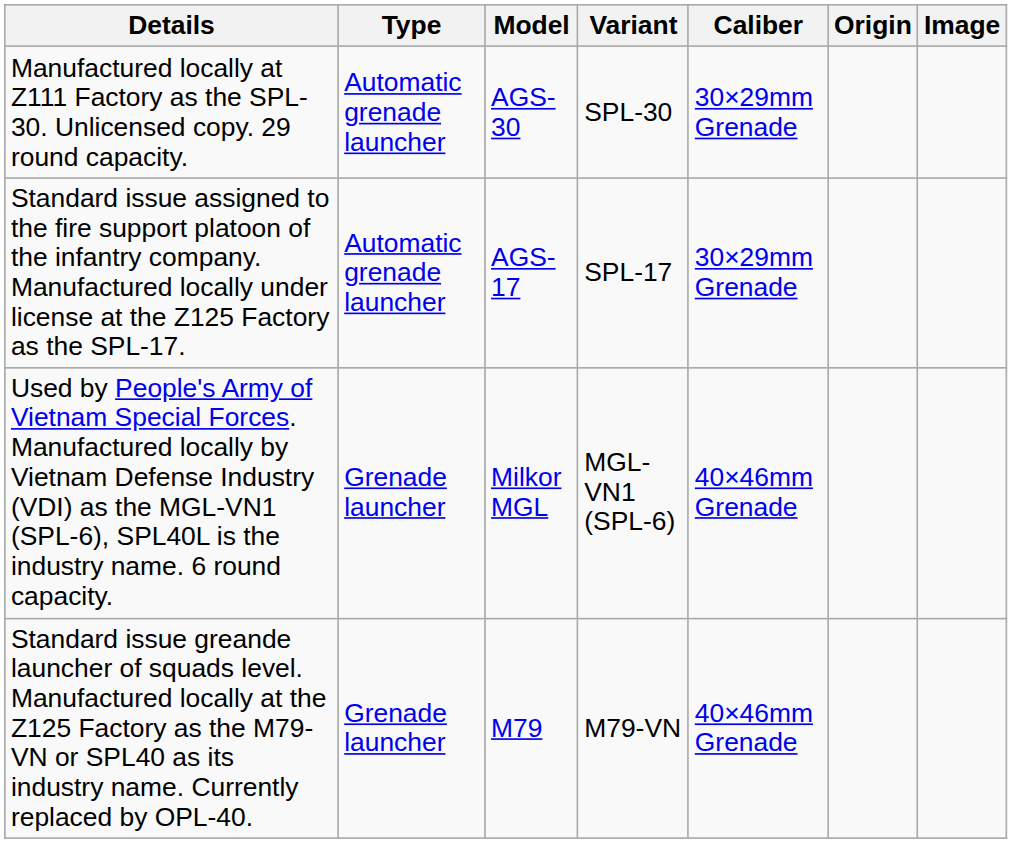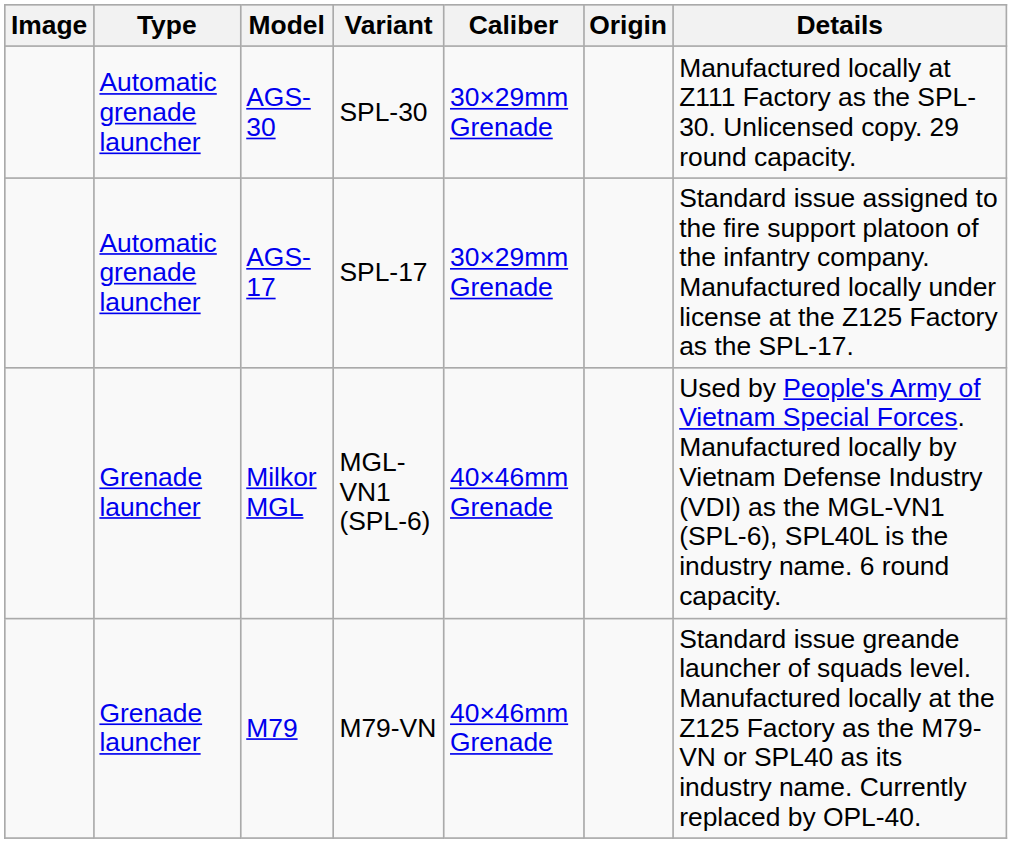 <table class="wikitable">
 <tr>
-<th>Details</th>
+<th>Image</th>
 <th>Type</th>
 <th>Model</th>
 <th>Variant</th>
 <th>Caliber</th>
 <th>Origin</th>
-<th>Image</th>
+<th>Details</th>
 </tr>
 <tr>
-<td>Manufactured locally at Z111 Factory as the SPL-30. Unlicensed copy. 29 round capacity.</td>
+<td></td>
 <td><a href='#'>Automatic grenade launcher</a></td>
 <td><a href='#'>AGS-30</a></td>
 <td>SPL-30</td>
 <td><a href='#'>30×29mm Grenade</a></td>
 <td><br></td>
-<td></td>
+<td>Manufactured locally at Z111 Factory as the SPL-30. Unlicensed copy. 29 round capacity.</td>
 </tr>
 <tr>
-<td>Standard issue assigned to the fire support platoon of the infantry company. Manufactured locally under license at the Z125 Factory as the SPL-17.</td>
+<td></td>
 <td><a href='#'>Automatic grenade launcher</a></td>
 <td><a href='#'>AGS-17</a></td>
 <td>SPL-17</td>
 <td><a href='#'>30×29mm Grenade</a></td>
 <td><br></td>
-<td></td>
+<td>Standard issue assigned to the fire support platoon of the infantry company. Manufactured locally under license at the Z125 Factory as the SPL-17.</td>
 </tr>
 <tr>
-<td>Used by <a href='#'>People's Army of Vietnam Special Forces</a>. Manufactured locally by Vietnam Defense Industry (VDI) as the MGL-VN1 (SPL-6), SPL40L is the industry name. 6 round capacity.</td>
+<td></td>
 <td><a href='#'>Grenade launcher</a></td>
 <td><a href='#'>Milkor MGL</a></td>
 <td>MGL-VN1 (SPL-6)</td>
 <td><a href='#'>40×46mm Grenade</a></td>
 <td><br></td>
-<td></td>
+<td>Used by <a href='#'>People's Army of Vietnam Special Forces</a>. Manufactured locally by Vietnam Defense Industry (VDI) as the MGL-VN1 (SPL-6), SPL40L is the industry name. 6 round capacity.</td>
 </tr>
 <tr>
-<td>Standard issue greande launcher of squads level. Manufactured locally at the Z125 Factory as the M79-VN or SPL40 as its industry name. Currently replaced by OPL-40.</td>
+<td></td>
 <td><a href='#'>Grenade launcher</a></td>
 <td><a href='#'>M79</a></td>
 <td>M79-VN</td>
 <td><a href='#'>40×46mm Grenade</a></td>
 <td><br></td>
-<td></td>
+<td>Standard issue greande launcher of squads level. Manufactured locally at the Z125 Factory as the M79-VN or SPL40 as its industry name. Currently replaced by OPL-40.</td>
 </tr>
 </table>
